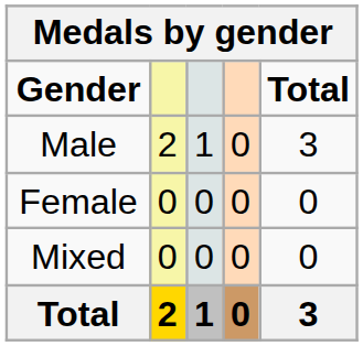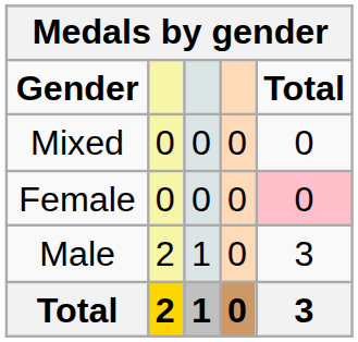 <table class="wikitable" style="font-size:85%; float:right">
 <tr style="background:#efefef;">
 <th colspan=5>Medals by gender</th>
 </tr>
 <tr align=center>
 <td><strong>Gender</strong></td>
 <td style="background:#f7f6a8;"></td>
 <td style="background:#dce5e5;"></td>
 <td style="background:#ffdab9;"></td>
 <td><strong>Total</strong></td>
 </tr>
 <tr align=center>
-<td>Male</td>
-<td style="background:#F7F6A8;">2</td>
-<td style="background:#DCE5E5;">1</td>
+<td>Mixed</td>
+<td style="background:#F7F6A8;">0</td>
+<td style="background:#DCE5E5;">0</td>
 <td style="background:#FFDAB9;">0</td>
-<td>3</td>
+<td>0</td>
 </tr>
 <tr align=center>
 <td>Female</td>
 <td style="background:#F7F6A8;">0</td>
 <td style="background:#DCE5E5;">0</td>
 <td style="background:#FFDAB9;">0</td>
-<td>0</td>
+<td style="background: pink;">0</td>
 </tr>
 <tr align=center>
-<td>Mixed</td>
-<td style="background:#F7F6A8;">0</td>
-<td style="background:#DCE5E5;">0</td>
+<td>Male</td>
+<td style="background:#F7F6A8;">2</td>
+<td style="background:#DCE5E5;">1</td>
 <td style="background:#FFDAB9;">0</td>
-<td>0</td>
+<td>3</td>
 </tr>
 <tr align=center>
 <th>Total</th>
 <th style="background:gold;">2</th>
 <th style="background:silver;">1</th>
 <th style="background:#c96;">0</th>
 <th>3</th>
 </tr>
 </table>
